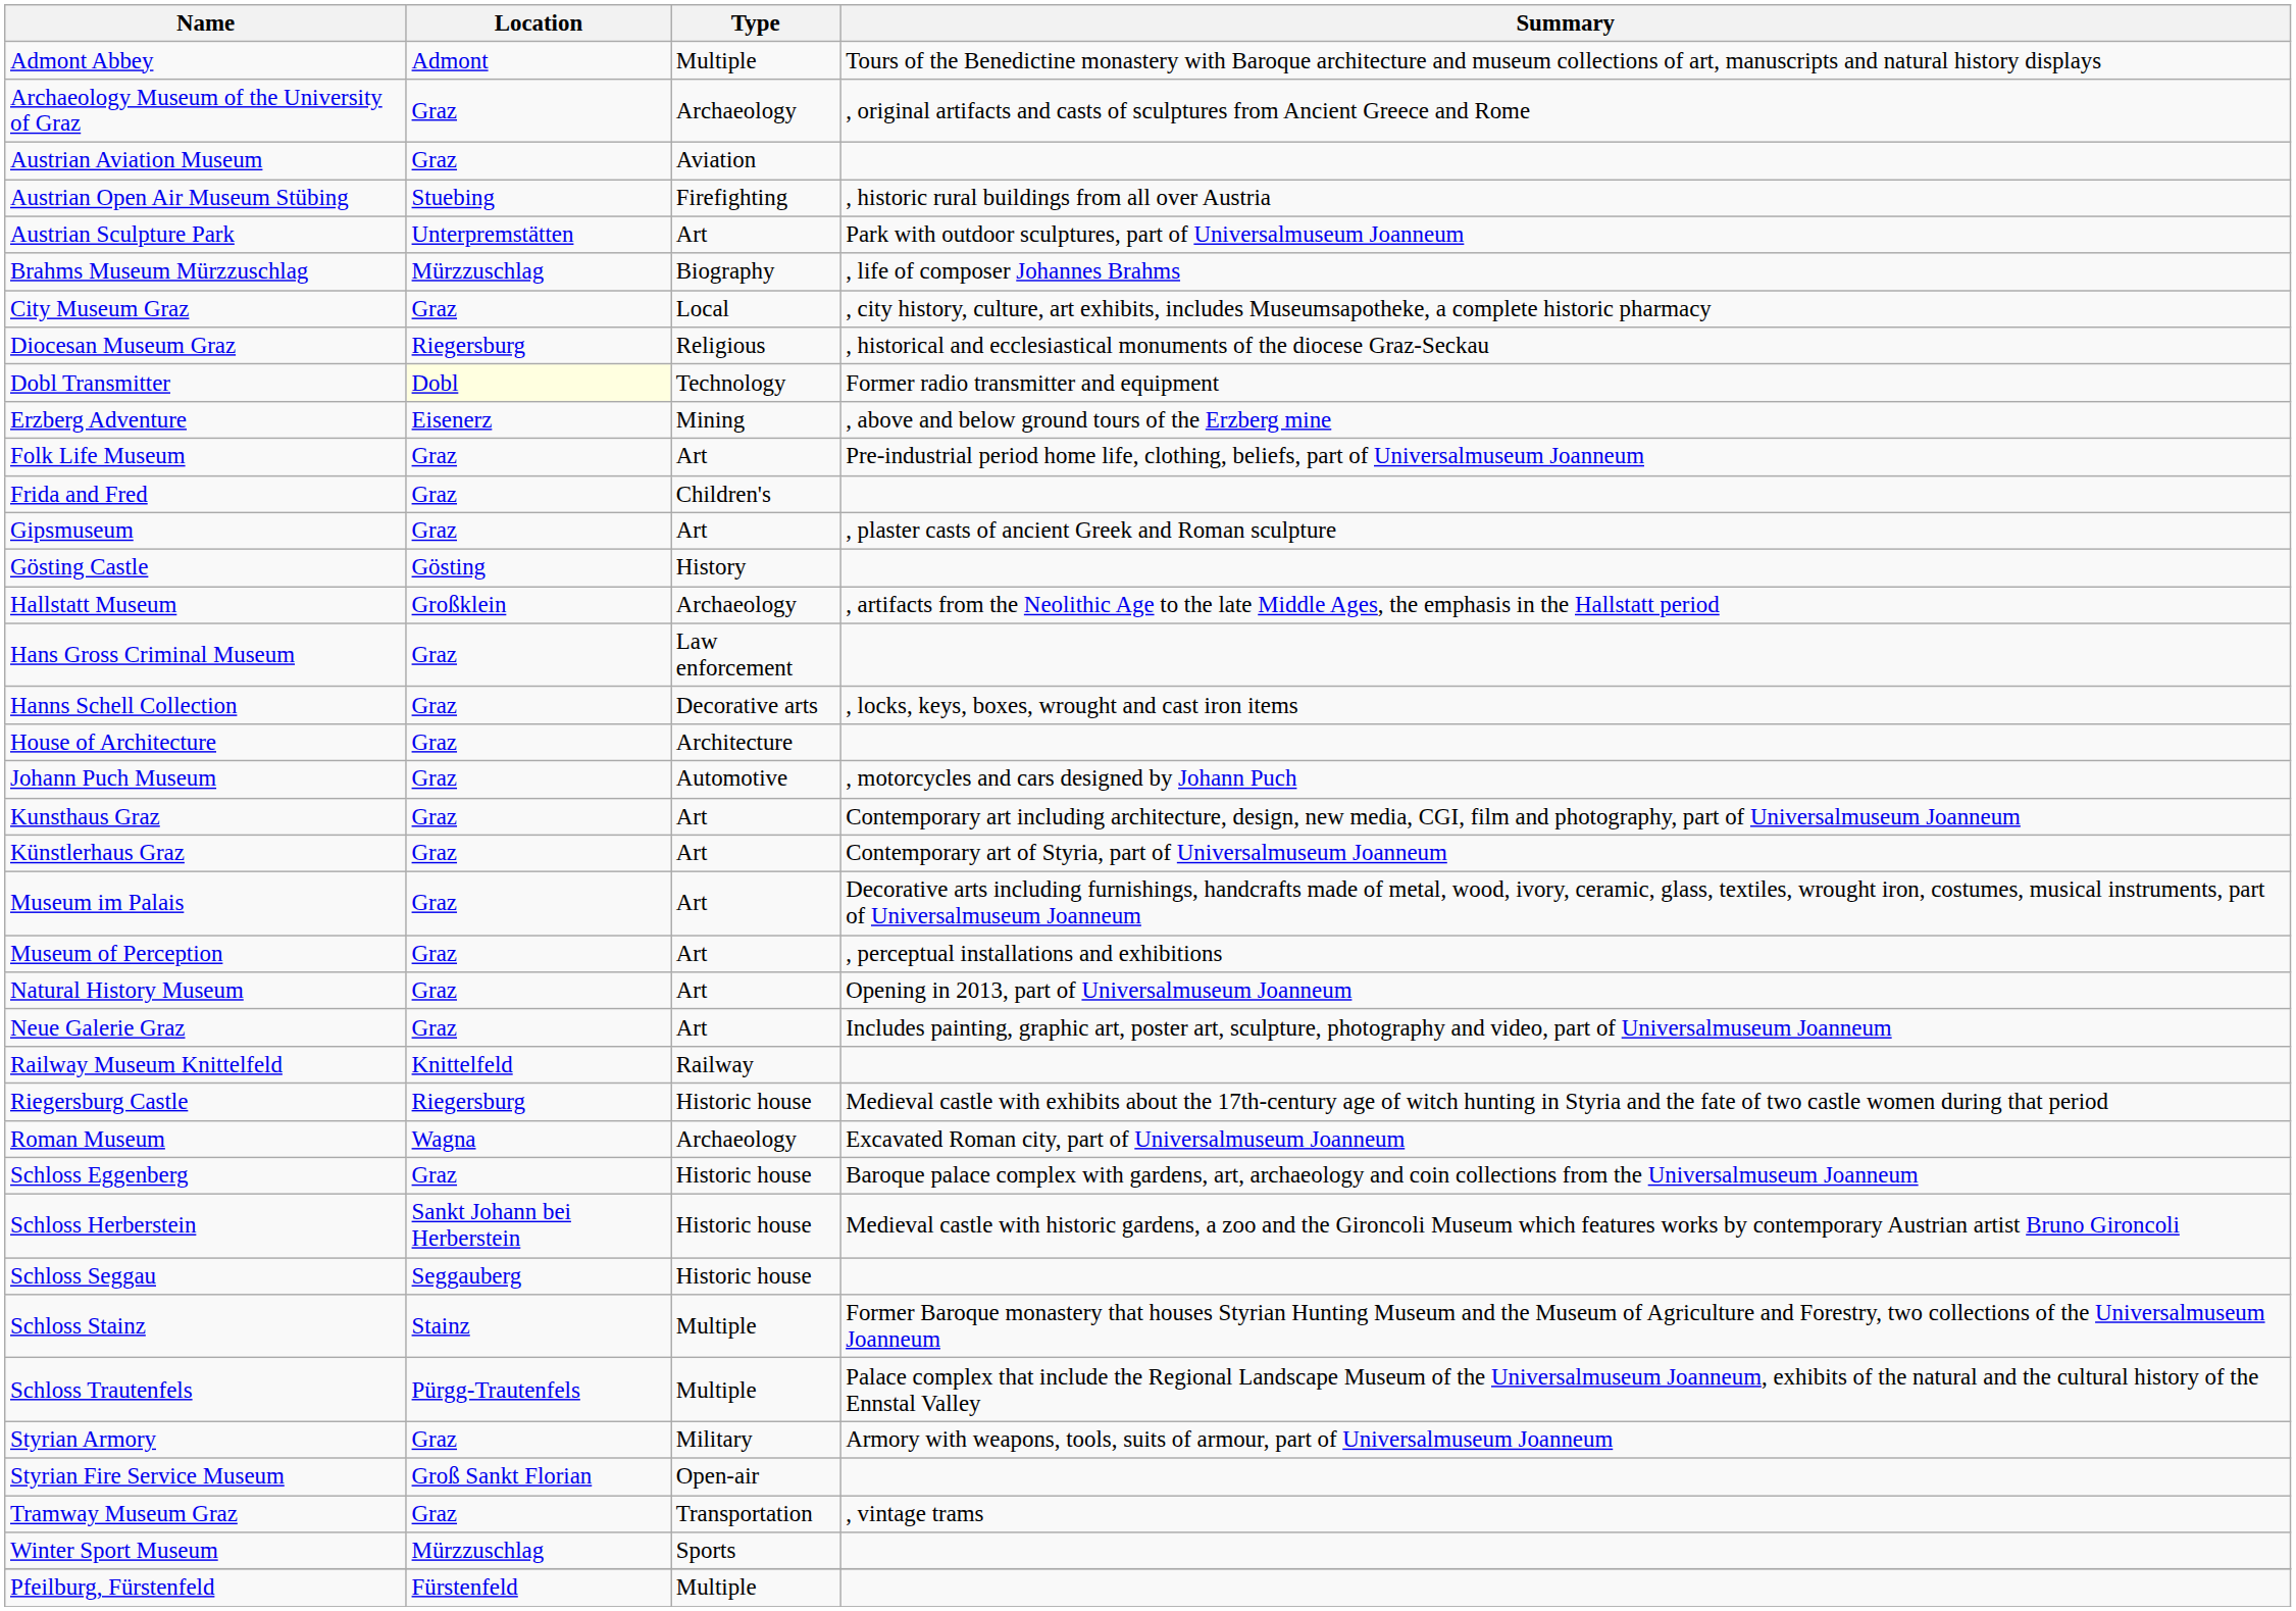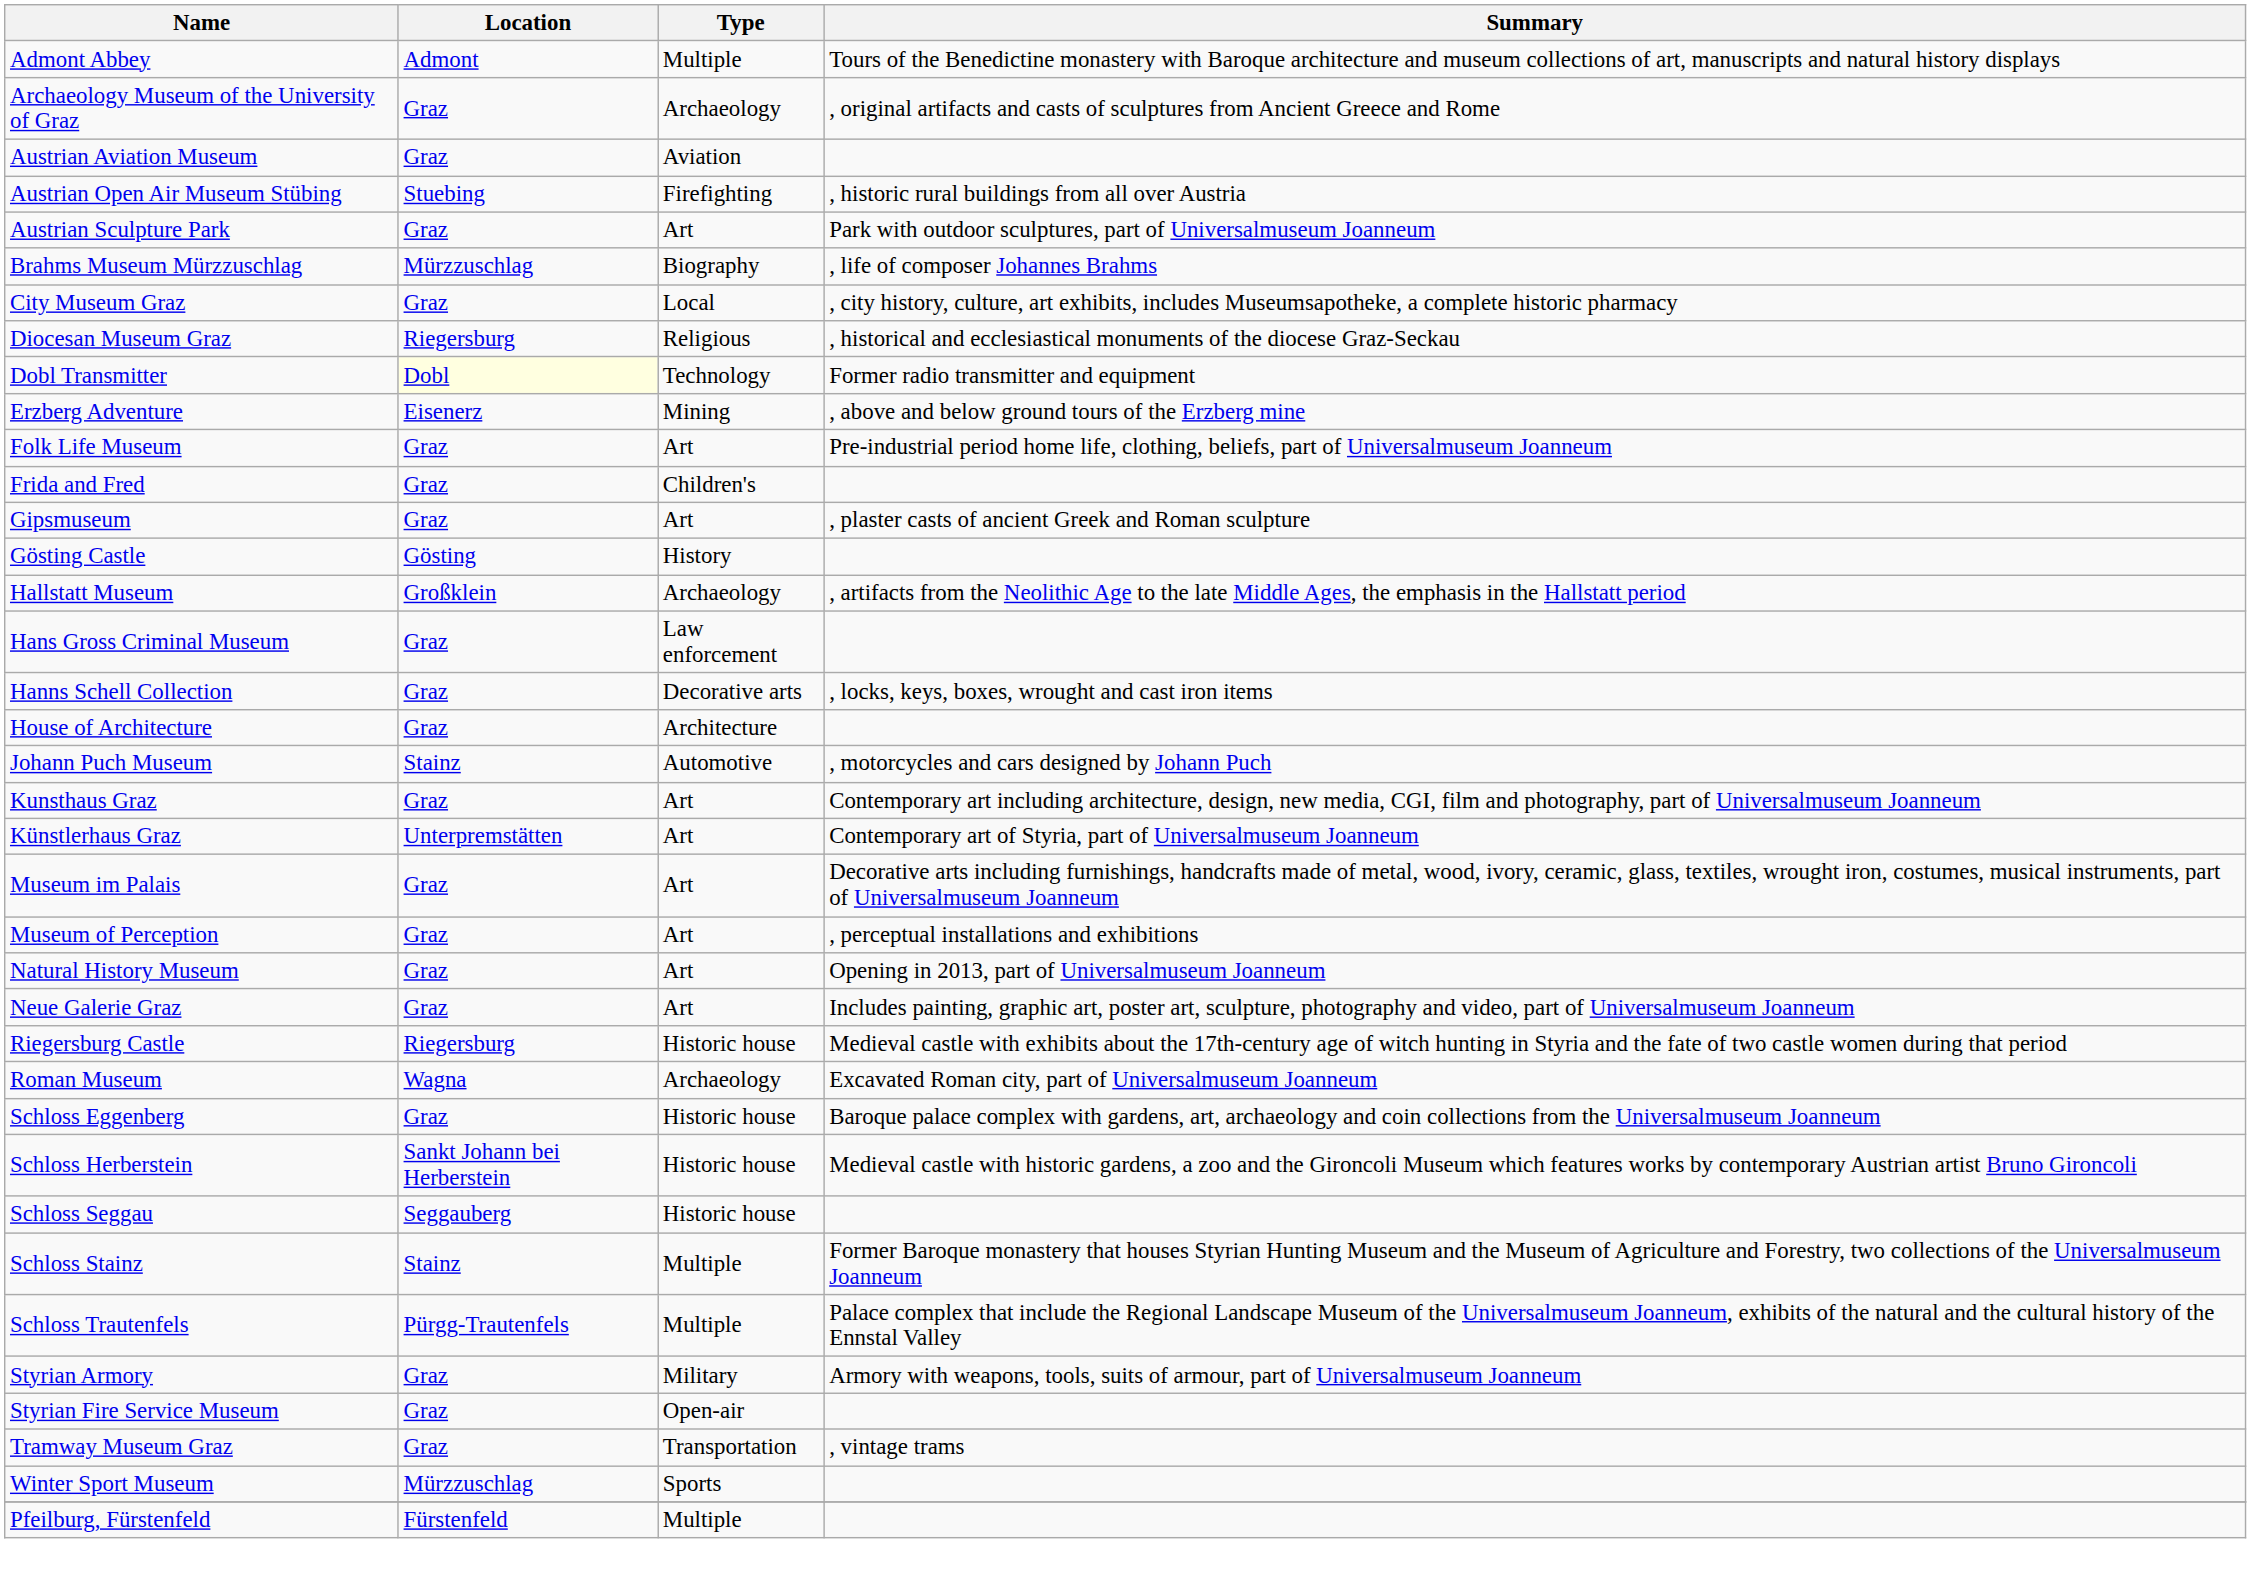 <table class="wikitable sortable">
 <tr>
 <th>Name</th>
 <th>Location</th>
 <th>Type</th>
 <th>Summary</th>
 </tr>
 <tr>
 <td><a href='#'>Admont Abbey</a></td>
 <td><a href='#'>Admont</a></td>
 <td>Multiple</td>
 <td>Tours of the Benedictine monastery with Baroque architecture and museum collections of art, manuscripts and natural history displays</td>
 </tr>
 <tr>
 <td><a href='#'>Archaeology Museum of the University of Graz</a></td>
 <td><a href='#'>Graz</a></td>
 <td>Archaeology</td>
 <td>, original artifacts and casts of sculptures from Ancient Greece and Rome</td>
 </tr>
 <tr>
 <td><a href='#'>Austrian Aviation Museum</a></td>
 <td><a href='#'>Graz</a></td>
 <td>Aviation</td>
 <td></td>
 </tr>
 <tr>
 <td><a href='#'>Austrian Open Air Museum Stübing</a></td>
 <td><a href='#'>Stuebing</a></td>
 <td>Firefighting</td>
 <td>, historic rural buildings from all over Austria</td>
 </tr>
 <tr>
 <td><a href='#'>Austrian Sculpture Park</a></td>
-<td><a href='#'>Unterpremstätten</a></td>
+<td><a href='#'>Graz</a></td>
 <td>Art</td>
 <td>Park with outdoor sculptures, part of <a href='#'>Universalmuseum Joanneum</a></td>
 </tr>
 <tr>
 <td><a href='#'>Brahms Museum Mürzzuschlag</a></td>
 <td><a href='#'>Mürzzuschlag</a></td>
 <td>Biography</td>
 <td>, life of composer <a href='#'>Johannes Brahms</a></td>
 </tr>
 <tr>
 <td><a href='#'>City Museum Graz</a></td>
 <td><a href='#'>Graz</a></td>
 <td>Local</td>
 <td>, city history, culture, art exhibits, includes Museumsapotheke, a complete historic pharmacy</td>
 </tr>
 <tr>
 <td><a href='#'>Diocesan Museum Graz</a></td>
 <td><a href='#'>Riegersburg</a></td>
 <td>Religious</td>
 <td>, historical and ecclesiastical monuments of the diocese Graz-Seckau</td>
 </tr>
 <tr>
 <td><a href='#'>Dobl Transmitter</a></td>
 <td style="background: lightyellow;"><a href='#'>Dobl</a></td>
 <td>Technology</td>
 <td>Former radio transmitter and equipment</td>
 </tr>
 <tr>
 <td><a href='#'>Erzberg Adventure</a></td>
 <td><a href='#'>Eisenerz</a></td>
 <td>Mining</td>
 <td>, above and below ground tours of the <a href='#'>Erzberg mine</a></td>
 </tr>
 <tr>
 <td><a href='#'>Folk Life Museum</a></td>
 <td><a href='#'>Graz</a></td>
 <td>Art</td>
 <td>Pre-industrial period home life, clothing, beliefs, part of <a href='#'>Universalmuseum Joanneum</a></td>
 </tr>
 <tr>
 <td><a href='#'>Frida and Fred</a></td>
 <td><a href='#'>Graz</a></td>
 <td>Children's</td>
 <td></td>
 </tr>
 <tr>
 <td><a href='#'>Gipsmuseum</a></td>
 <td><a href='#'>Graz</a></td>
 <td>Art</td>
 <td>, plaster casts of ancient Greek and Roman sculpture</td>
 </tr>
 <tr>
 <td><a href='#'>Gösting Castle</a></td>
 <td><a href='#'>Gösting</a></td>
 <td>History</td>
 <td></td>
 </tr>
 <tr>
 <td><a href='#'>Hallstatt Museum</a></td>
 <td><a href='#'>Großklein</a></td>
 <td>Archaeology</td>
 <td>, artifacts from the <a href='#'>Neolithic Age</a> to the late <a href='#'>Middle Ages</a>, the emphasis in the <a href='#'>Hallstatt period</a></td>
 </tr>
 <tr>
 <td><a href='#'>Hans Gross Criminal Museum</a></td>
 <td><a href='#'>Graz</a></td>
 <td>Law enforcement</td>
 <td></td>
 </tr>
 <tr>
 <td><a href='#'>Hanns Schell Collection</a></td>
 <td><a href='#'>Graz</a></td>
 <td>Decorative arts</td>
 <td>, locks, keys, boxes, wrought and cast iron items</td>
 </tr>
 <tr>
 <td><a href='#'>House of Architecture</a></td>
 <td><a href='#'>Graz</a></td>
 <td>Architecture</td>
 <td></td>
 </tr>
 <tr>
 <td><a href='#'>Johann Puch Museum</a></td>
-<td><a href='#'>Graz</a></td>
+<td><a href='#'>Stainz</a></td>
 <td>Automotive</td>
 <td>, motorcycles and cars designed by <a href='#'>Johann Puch</a></td>
 </tr>
 <tr>
 <td><a href='#'>Kunsthaus Graz</a></td>
 <td><a href='#'>Graz</a></td>
 <td>Art</td>
 <td>Contemporary art including architecture, design, new media, CGI, film and photography, part of <a href='#'>Universalmuseum Joanneum</a></td>
 </tr>
 <tr>
 <td><a href='#'>Künstlerhaus Graz</a></td>
-<td><a href='#'>Graz</a></td>
+<td><a href='#'>Unterpremstätten</a></td>
 <td>Art</td>
 <td>Contemporary art of Styria, part of <a href='#'>Universalmuseum Joanneum</a></td>
 </tr>
 <tr>
 <td><a href='#'>Museum im Palais</a></td>
 <td><a href='#'>Graz</a></td>
 <td>Art</td>
 <td>Decorative arts including furnishings, handcrafts made of metal, wood, ivory, ceramic, glass, textiles, wrought iron, costumes, musical instruments, part of <a href='#'>Universalmuseum Joanneum</a></td>
 </tr>
 <tr>
 <td><a href='#'>Museum of Perception</a></td>
 <td><a href='#'>Graz</a></td>
 <td>Art</td>
 <td>, perceptual installations and exhibitions</td>
 </tr>
 <tr>
 <td><a href='#'>Natural History Museum</a></td>
 <td><a href='#'>Graz</a></td>
 <td>Art</td>
 <td>Opening in 2013, part of <a href='#'>Universalmuseum Joanneum</a></td>
 </tr>
 <tr>
 <td><a href='#'>Neue Galerie Graz</a></td>
 <td><a href='#'>Graz</a></td>
 <td>Art</td>
 <td>Includes painting, graphic art, poster art, sculpture, photography and video, part of <a href='#'>Universalmuseum Joanneum</a></td>
-</tr>
-<tr>
-<td><a href='#'>Railway Museum Knittelfeld</a></td>
-<td><a href='#'>Knittelfeld</a></td>
-<td>Railway</td>
-<td></td>
 </tr>
 <tr>
 <td><a href='#'>Riegersburg Castle</a></td>
 <td><a href='#'>Riegersburg</a></td>
 <td>Historic house</td>
 <td>Medieval castle with exhibits about the 17th-century age of witch hunting in Styria and the fate of two castle women during that period</td>
 </tr>
 <tr>
 <td><a href='#'>Roman Museum</a></td>
 <td><a href='#'>Wagna</a></td>
 <td>Archaeology</td>
 <td>Excavated Roman city, part of <a href='#'>Universalmuseum Joanneum</a></td>
 </tr>
 <tr>
 <td><a href='#'>Schloss Eggenberg</a></td>
 <td><a href='#'>Graz</a></td>
 <td>Historic house</td>
 <td>Baroque palace complex with gardens, art, archaeology and coin collections from the <a href='#'>Universalmuseum Joanneum</a></td>
 </tr>
 <tr>
 <td><a href='#'>Schloss Herberstein</a></td>
 <td><a href='#'>Sankt Johann bei Herberstein</a></td>
 <td>Historic house</td>
 <td>Medieval castle with historic gardens, a zoo and the Gironcoli Museum which features works by contemporary Austrian artist <a href='#'>Bruno Gironcoli</a></td>
 </tr>
 <tr>
 <td><a href='#'>Schloss Seggau</a></td>
 <td><a href='#'>Seggauberg</a></td>
 <td>Historic house</td>
 <td></td>
 </tr>
 <tr>
 <td><a href='#'>Schloss Stainz</a></td>
 <td><a href='#'>Stainz</a></td>
 <td>Multiple</td>
 <td>Former Baroque monastery that houses Styrian Hunting Museum and the Museum of Agriculture and Forestry, two collections of the <a href='#'>Universalmuseum Joanneum</a></td>
 </tr>
 <tr>
 <td><a href='#'>Schloss Trautenfels</a></td>
 <td><a href='#'>Pürgg-Trautenfels</a></td>
 <td>Multiple</td>
 <td>Palace complex that include the Regional Landscape Museum of the <a href='#'>Universalmuseum Joanneum</a>, exhibits of the natural and the cultural history of the Ennstal Valley</td>
 </tr>
 <tr>
 <td><a href='#'>Styrian Armory</a></td>
 <td><a href='#'>Graz</a></td>
 <td>Military</td>
 <td>Armory with weapons, tools, suits of armour, part of <a href='#'>Universalmuseum Joanneum</a></td>
 </tr>
 <tr>
 <td><a href='#'>Styrian Fire Service Museum</a></td>
-<td><a href='#'>Groß Sankt Florian</a></td>
+<td><a href='#'>Graz</a></td>
 <td>Open-air</td>
 <td></td>
 </tr>
 <tr>
 <td><a href='#'>Tramway Museum Graz</a></td>
 <td><a href='#'>Graz</a></td>
 <td>Transportation</td>
 <td>, vintage trams</td>
 </tr>
 <tr>
 <td><a href='#'>Winter Sport Museum</a></td>
 <td><a href='#'>Mürzzuschlag</a></td>
 <td>Sports</td>
 <td></td>
 </tr>
 <tr>
 </tr>
 <tr>
 <td><a href='#'>Pfeilburg, Fürstenfeld</a></td>
 <td><a href='#'>Fürstenfeld</a></td>
 <td>Multiple</td>
 <td></td>
 </tr>
 </table>
